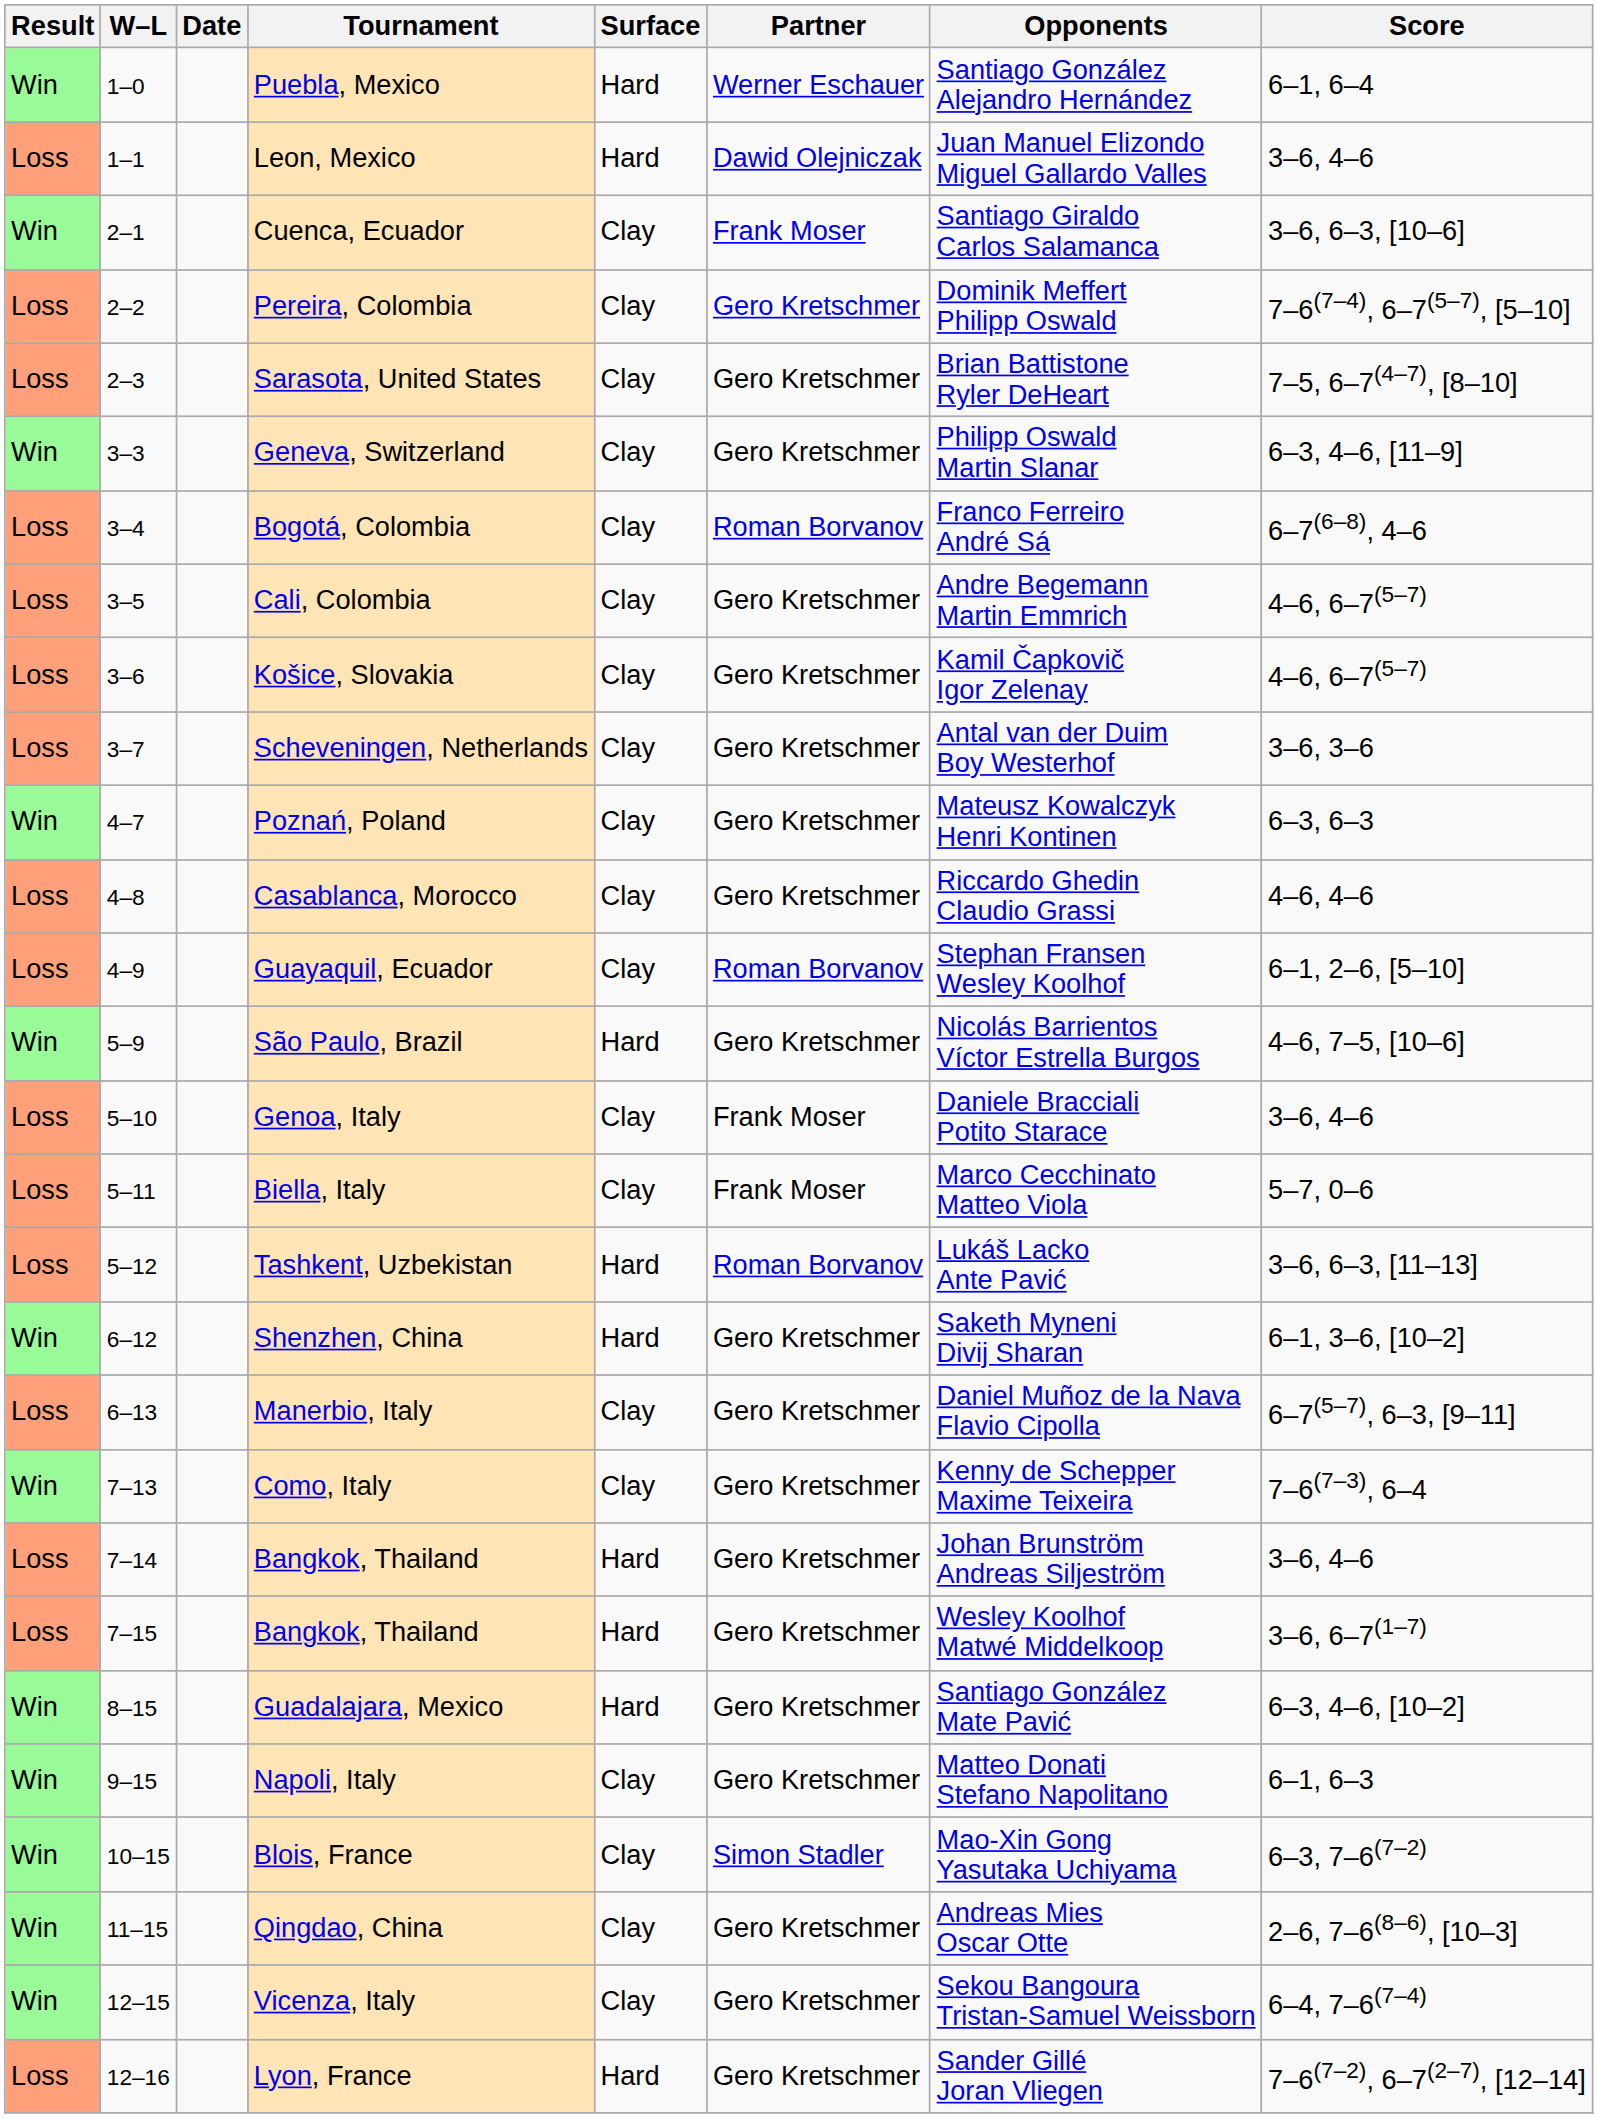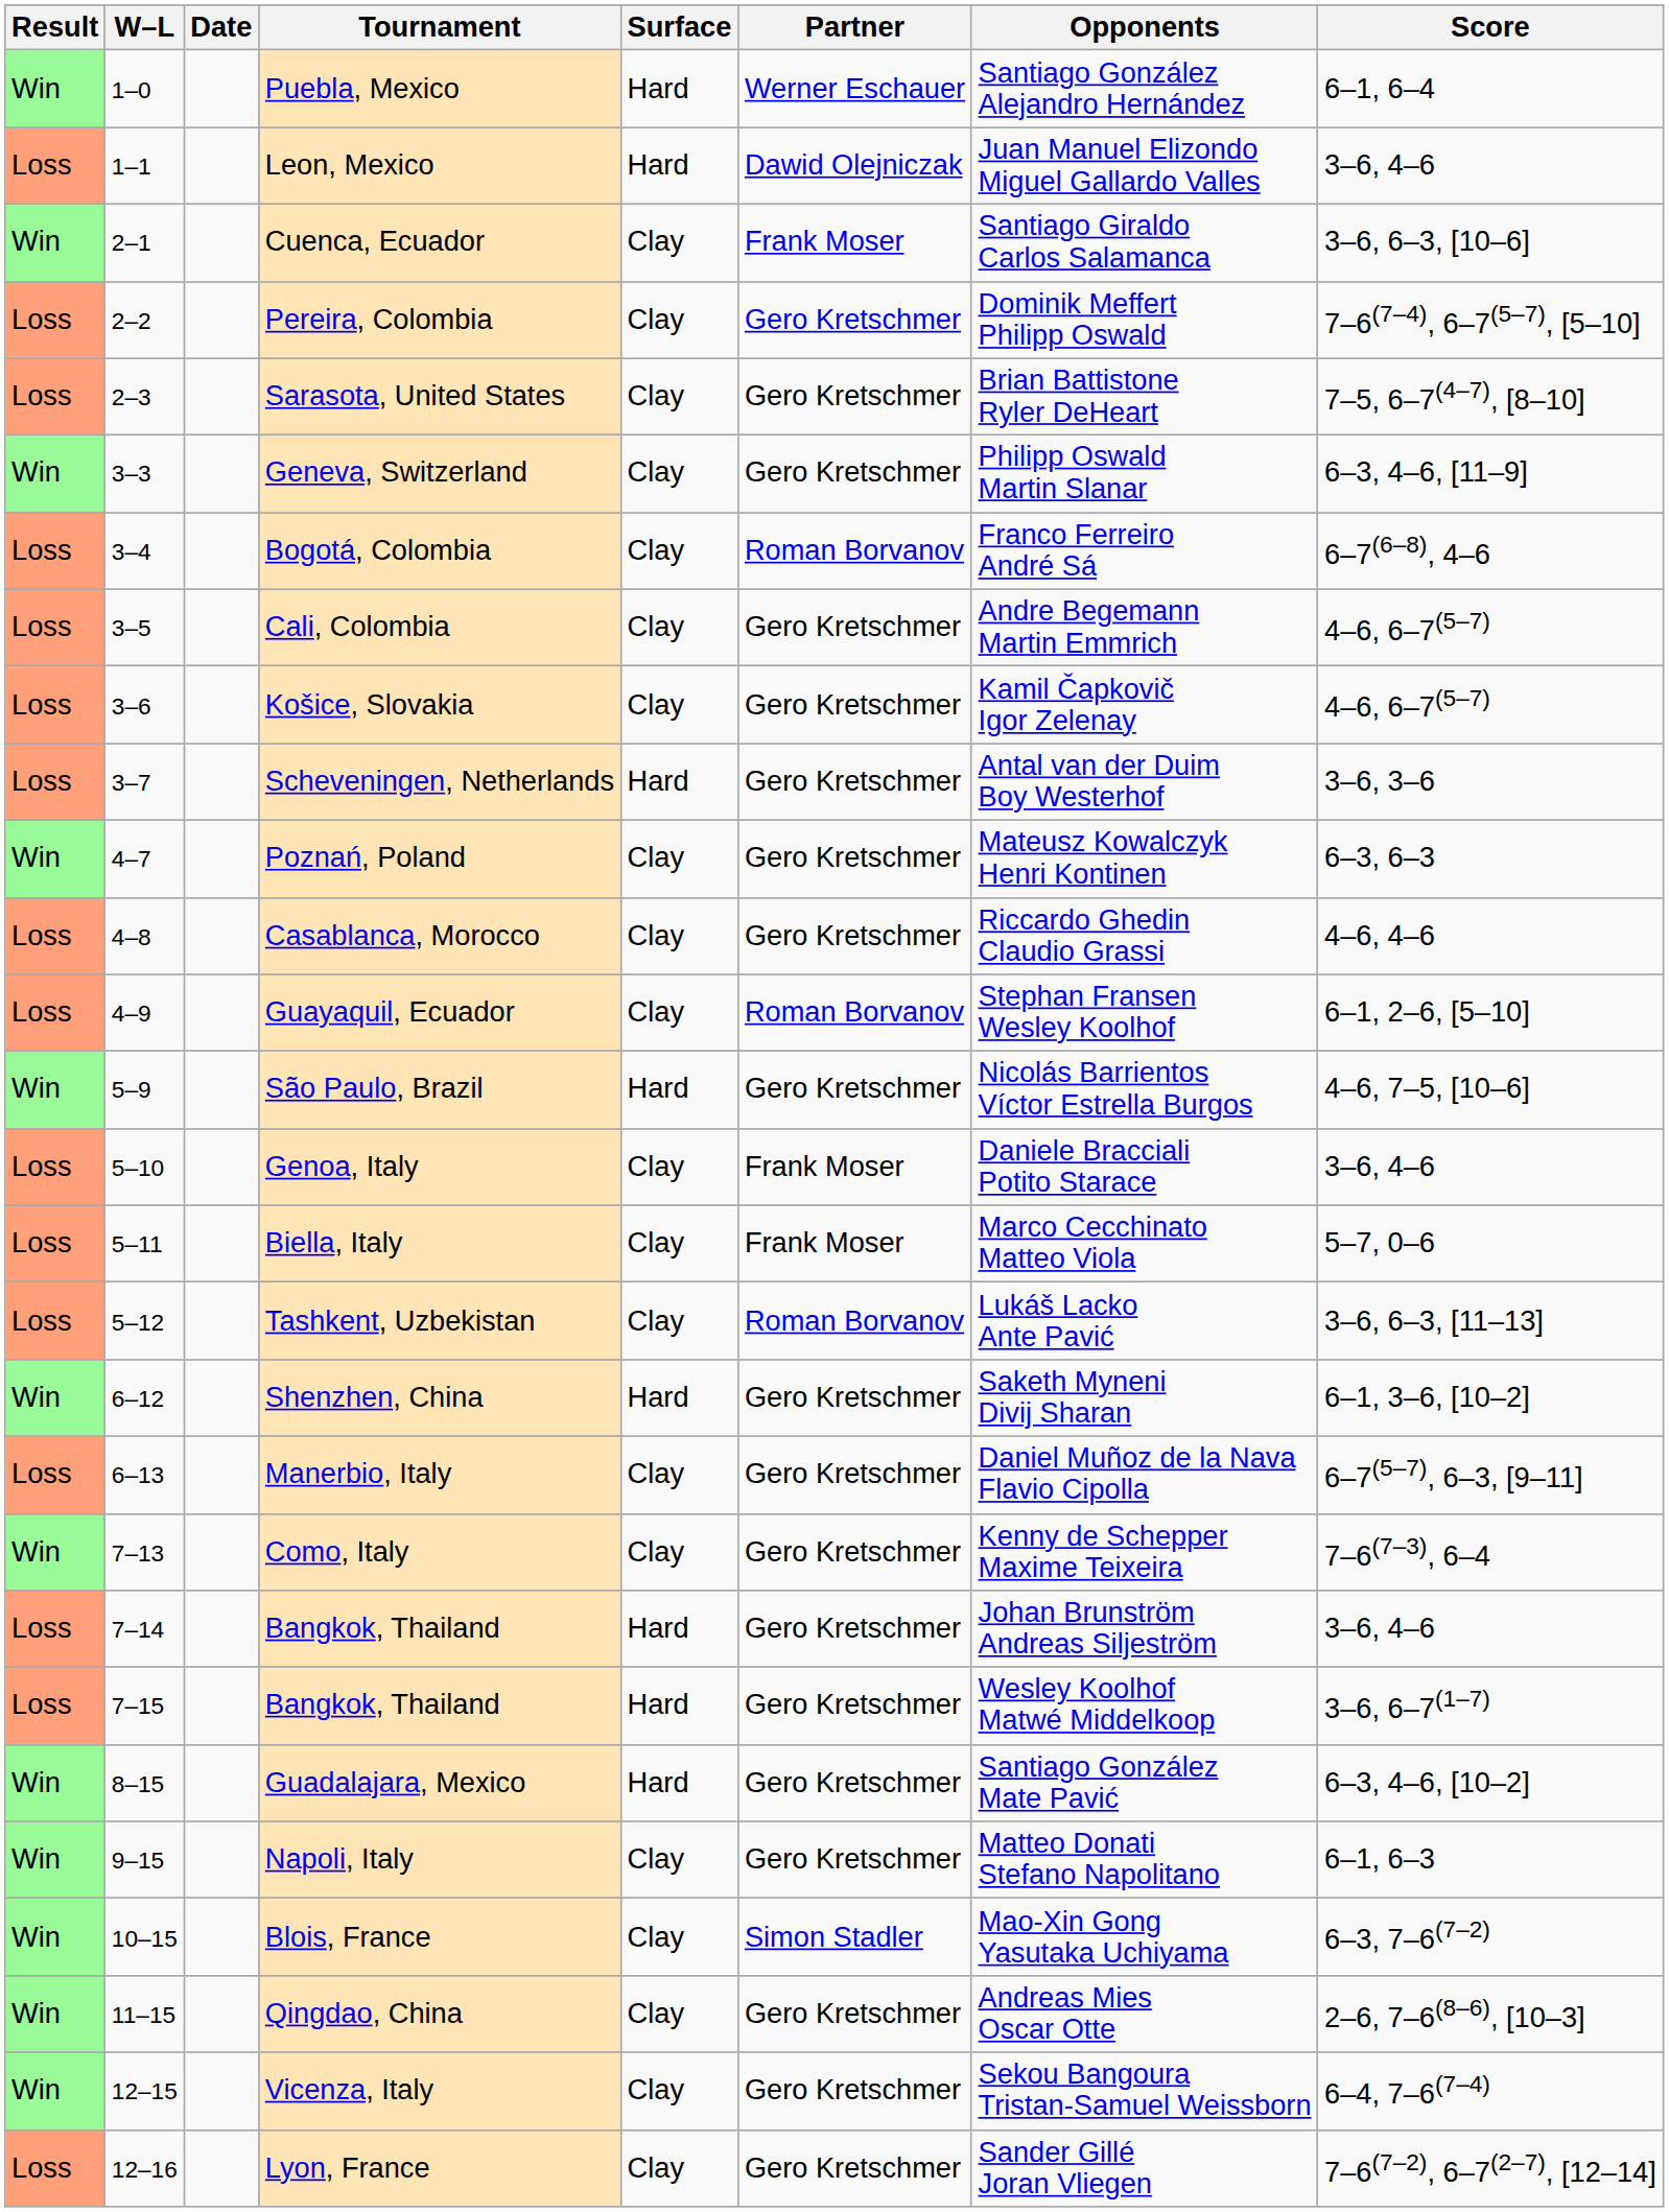 <table class="sortable wikitable">
 <tr>
 <th>Result</th>
 <th class="unsortable">W–L</th>
 <th>Date</th>
 <th>Tournament</th>
 <th>Surface</th>
 <th>Partner</th>
 <th>Opponents</th>
 <th class="unsortable">Score</th>
 </tr>
 <tr>
 <td bgcolor=98fb98>Win</td>
 <td><small>1–0</small></td>
 <td></td>
 <td bgcolor=moccasin><a href='#'>Puebla</a>, Mexico</td>
 <td>Hard</td>
 <td> <a href='#'>Werner Eschauer</a></td>
 <td> <a href='#'>Santiago González</a> <br>  <a href='#'>Alejandro Hernández</a></td>
 <td>6–1, 6–4</td>
 </tr>
 <tr>
 <td bgcolor=ffa07a>Loss</td>
 <td><small>1–1</small></td>
 <td></td>
 <td bgcolor=moccasin>Leon, Mexico</td>
 <td>Hard</td>
 <td> <a href='#'>Dawid Olejniczak</a></td>
 <td> <a href='#'>Juan Manuel Elizondo</a> <br>  <a href='#'>Miguel Gallardo Valles</a></td>
 <td>3–6, 4–6</td>
 </tr>
 <tr>
 <td bgcolor=98fb98>Win</td>
 <td><small>2–1</small></td>
 <td></td>
 <td bgcolor=moccasin>Cuenca, Ecuador</td>
 <td>Clay</td>
 <td> <a href='#'>Frank Moser</a></td>
 <td> <a href='#'>Santiago Giraldo</a> <br>  <a href='#'>Carlos Salamanca</a></td>
 <td>3–6, 6–3, [10–6]</td>
 </tr>
 <tr>
 <td bgcolor=ffa07a>Loss</td>
 <td><small>2–2</small></td>
 <td><a href='#'></a></td>
 <td bgcolor=moccasin><a href='#'>Pereira</a>, Colombia</td>
 <td>Clay</td>
 <td> <a href='#'>Gero Kretschmer</a></td>
 <td> <a href='#'>Dominik Meffert</a> <br>  <a href='#'>Philipp Oswald</a></td>
 <td>7–6<sup>(7–4)</sup>, 6–7<sup>(5–7)</sup>, [5–10]</td>
 </tr>
 <tr>
 <td bgcolor=ffa07a>Loss</td>
 <td><small>2–3</small></td>
 <td><a href='#'></a></td>
 <td bgcolor=moccasin><a href='#'>Sarasota</a>, United States</td>
 <td>Clay</td>
 <td> Gero Kretschmer</td>
 <td> <a href='#'>Brian Battistone</a> <br>  <a href='#'>Ryler DeHeart</a></td>
 <td>7–5, 6–7<sup>(4–7)</sup>, [8–10]</td>
 </tr>
 <tr>
 <td bgcolor=98fb98>Win</td>
 <td><small>3–3</small></td>
 <td><a href='#'></a></td>
 <td bgcolor=moccasin><a href='#'>Geneva</a>, Switzerland</td>
 <td>Clay</td>
 <td> Gero Kretschmer</td>
 <td> <a href='#'>Philipp Oswald</a> <br>  <a href='#'>Martin Slanar</a></td>
 <td>6–3, 4–6, [11–9]</td>
 </tr>
 <tr>
 <td bgcolor=ffa07a>Loss</td>
 <td><small>3–4</small></td>
 <td><a href='#'></a></td>
 <td bgcolor=moccasin><a href='#'>Bogotá</a>, Colombia</td>
 <td>Clay</td>
 <td> <a href='#'>Roman Borvanov</a></td>
 <td> <a href='#'>Franco Ferreiro</a> <br>  <a href='#'>André Sá</a></td>
 <td>6–7<sup>(6–8)</sup>, 4–6</td>
 </tr>
 <tr>
 <td bgcolor=ffa07a>Loss</td>
 <td><small>3–5</small></td>
 <td><a href='#'></a></td>
 <td bgcolor=moccasin><a href='#'>Cali</a>, Colombia</td>
 <td>Clay</td>
 <td> Gero Kretschmer</td>
 <td> <a href='#'>Andre Begemann</a> <br>  <a href='#'>Martin Emmrich</a></td>
 <td>4–6, 6–7<sup>(5–7)</sup></td>
 </tr>
 <tr>
 <td bgcolor=ffa07a>Loss</td>
 <td><small>3–6</small></td>
 <td><a href='#'></a></td>
 <td bgcolor=moccasin><a href='#'>Košice</a>, Slovakia</td>
 <td>Clay</td>
 <td> Gero Kretschmer</td>
 <td> <a href='#'>Kamil Čapkovič</a> <br>  <a href='#'>Igor Zelenay</a></td>
 <td>4–6, 6–7<sup>(5–7)</sup></td>
 </tr>
 <tr>
 <td bgcolor=ffa07a>Loss</td>
 <td><small>3–7</small></td>
 <td><a href='#'></a></td>
 <td bgcolor=moccasin><a href='#'>Scheveningen</a>, Netherlands</td>
-<td>Clay</td>
+<td>Hard</td>
 <td> Gero Kretschmer</td>
 <td> <a href='#'>Antal van der Duim</a> <br>  <a href='#'>Boy Westerhof</a></td>
 <td>3–6, 3–6</td>
 </tr>
 <tr>
 <td bgcolor=98fb98>Win</td>
 <td><small>4–7</small></td>
 <td><a href='#'></a></td>
 <td bgcolor=moccasin><a href='#'>Poznań</a>, Poland</td>
 <td>Clay</td>
 <td> Gero Kretschmer</td>
 <td> <a href='#'>Mateusz Kowalczyk</a> <br>  <a href='#'>Henri Kontinen</a></td>
 <td>6–3, 6–3</td>
 </tr>
 <tr>
 <td bgcolor=ffa07a>Loss</td>
 <td><small>4–8</small></td>
 <td><a href='#'></a></td>
 <td bgcolor=moccasin><a href='#'>Casablanca</a>, Morocco</td>
 <td>Clay</td>
 <td> Gero Kretschmer</td>
 <td> <a href='#'>Riccardo Ghedin</a> <br>  <a href='#'>Claudio Grassi</a></td>
 <td>4–6, 4–6</td>
 </tr>
 <tr>
 <td bgcolor=ffa07a>Loss</td>
 <td><small>4–9</small></td>
 <td><a href='#'></a></td>
 <td bgcolor=moccasin><a href='#'>Guayaquil</a>, Ecuador</td>
 <td>Clay</td>
 <td> <a href='#'>Roman Borvanov</a></td>
 <td> <a href='#'>Stephan Fransen</a> <br>  <a href='#'>Wesley Koolhof</a></td>
 <td>6–1, 2–6, [5–10]</td>
 </tr>
 <tr>
 <td bgcolor=98fb98>Win</td>
 <td><small>5–9</small></td>
 <td><a href='#'></a></td>
 <td bgcolor=moccasin><a href='#'>São Paulo</a>, Brazil</td>
 <td>Hard</td>
 <td> Gero Kretschmer</td>
 <td> <a href='#'>Nicolás Barrientos</a> <br>  <a href='#'>Víctor Estrella Burgos</a></td>
 <td>4–6, 7–5, [10–6]</td>
 </tr>
 <tr>
 <td bgcolor=ffa07a>Loss</td>
 <td><small>5–10</small></td>
 <td><a href='#'></a></td>
 <td bgcolor=moccasin><a href='#'>Genoa</a>, Italy</td>
 <td>Clay</td>
 <td> Frank Moser</td>
 <td> <a href='#'>Daniele Bracciali</a> <br>  <a href='#'>Potito Starace</a></td>
 <td>3–6, 4–6</td>
 </tr>
 <tr>
 <td bgcolor=ffa07a>Loss</td>
 <td><small>5–11</small></td>
 <td><a href='#'></a></td>
 <td bgcolor=moccasin><a href='#'>Biella</a>, Italy</td>
 <td>Clay</td>
 <td> Frank Moser</td>
 <td> <a href='#'>Marco Cecchinato</a> <br>  <a href='#'>Matteo Viola</a></td>
 <td>5–7, 0–6</td>
 </tr>
 <tr>
 <td bgcolor=ffa07a>Loss</td>
 <td><small>5–12</small></td>
 <td><a href='#'></a></td>
 <td bgcolor=moccasin><a href='#'>Tashkent</a>, Uzbekistan</td>
-<td>Hard</td>
+<td>Clay</td>
 <td> <a href='#'>Roman Borvanov</a></td>
 <td> <a href='#'>Lukáš Lacko</a> <br>  <a href='#'>Ante Pavić</a></td>
 <td>3–6, 6–3, [11–13]</td>
 </tr>
 <tr>
 <td bgcolor=98fb98>Win</td>
 <td><small>6–12</small></td>
 <td><a href='#'></a></td>
 <td bgcolor=moccasin><a href='#'>Shenzhen</a>, China</td>
 <td>Hard</td>
 <td> Gero Kretschmer</td>
 <td> <a href='#'>Saketh Myneni</a> <br>  <a href='#'>Divij Sharan</a></td>
 <td>6–1, 3–6, [10–2]</td>
 </tr>
 <tr>
 <td bgcolor=ffa07a>Loss</td>
 <td><small>6–13</small></td>
 <td><a href='#'></a></td>
 <td bgcolor=moccasin><a href='#'>Manerbio</a>, Italy</td>
 <td>Clay</td>
 <td> Gero Kretschmer</td>
 <td> <a href='#'>Daniel Muñoz de la Nava</a> <br>  <a href='#'>Flavio Cipolla</a></td>
 <td>6–7<sup>(5–7)</sup>, 6–3, [9–11]</td>
 </tr>
 <tr>
 <td bgcolor=98fb98>Win</td>
 <td><small>7–13</small></td>
 <td><a href='#'></a></td>
 <td bgcolor=moccasin><a href='#'>Como</a>, Italy</td>
 <td>Clay</td>
 <td> Gero Kretschmer</td>
 <td> <a href='#'>Kenny de Schepper</a> <br>  <a href='#'>Maxime Teixeira</a></td>
 <td>7–6<sup>(7–3)</sup>, 6–4</td>
 </tr>
 <tr>
 <td bgcolor=ffa07a>Loss</td>
 <td><small>7–14</small></td>
 <td><a href='#'></a></td>
 <td bgcolor=moccasin><a href='#'>Bangkok</a>, Thailand</td>
 <td>Hard</td>
 <td> Gero Kretschmer</td>
 <td> <a href='#'>Johan Brunström</a> <br>  <a href='#'>Andreas Siljeström</a></td>
 <td>3–6, 4–6</td>
 </tr>
 <tr>
 <td bgcolor=ffa07a>Loss</td>
 <td><small>7–15</small></td>
 <td><a href='#'></a></td>
 <td bgcolor=moccasin><a href='#'>Bangkok</a>, Thailand</td>
 <td>Hard</td>
 <td> Gero Kretschmer</td>
 <td> <a href='#'>Wesley Koolhof</a> <br>  <a href='#'>Matwé Middelkoop</a></td>
 <td>3–6, 6–7<sup>(1–7)</sup></td>
 </tr>
 <tr>
 <td bgcolor=98fb98>Win</td>
 <td><small>8–15</small></td>
 <td><a href='#'></a></td>
 <td bgcolor=moccasin><a href='#'>Guadalajara</a>, Mexico</td>
 <td>Hard</td>
 <td> Gero Kretschmer</td>
 <td> <a href='#'>Santiago González</a> <br>  <a href='#'>Mate Pavić</a></td>
 <td>6–3, 4–6, [10–2]</td>
 </tr>
 <tr>
 <td bgcolor=98fb98>Win</td>
 <td><small>9–15</small></td>
 <td><a href='#'></a></td>
 <td bgcolor=moccasin><a href='#'>Napoli</a>, Italy</td>
 <td>Clay</td>
 <td> Gero Kretschmer</td>
 <td> <a href='#'>Matteo Donati</a><br> <a href='#'>Stefano Napolitano</a></td>
 <td>6–1, 6–3</td>
 </tr>
 <tr>
 <td bgcolor=98fb98>Win</td>
 <td><small>10–15</small></td>
 <td><a href='#'></a></td>
 <td bgcolor=moccasin><a href='#'>Blois</a>, France</td>
 <td>Clay</td>
 <td> <a href='#'>Simon Stadler</a></td>
 <td> <a href='#'>Mao-Xin Gong</a><br> <a href='#'>Yasutaka Uchiyama</a></td>
 <td>6–3, 7–6<sup>(7–2)</sup></td>
 </tr>
 <tr>
 <td bgcolor=98fb98>Win</td>
 <td><small>11–15</small></td>
 <td><a href='#'></a></td>
 <td bgcolor=moccasin><a href='#'>Qingdao</a>, China</td>
 <td>Clay</td>
 <td> Gero Kretschmer</td>
 <td> <a href='#'>Andreas Mies</a> <br>  <a href='#'>Oscar Otte</a></td>
 <td>2–6, 7–6<sup>(8–6)</sup>, [10–3]</td>
 </tr>
 <tr>
 <td bgcolor=98fb98>Win</td>
 <td><small>12–15</small></td>
 <td><a href='#'></a></td>
 <td bgcolor=moccasin><a href='#'>Vicenza</a>, Italy</td>
 <td>Clay</td>
 <td> Gero Kretschmer</td>
 <td> <a href='#'>Sekou Bangoura</a> <br>  <a href='#'>Tristan-Samuel Weissborn</a></td>
 <td>6–4, 7–6<sup>(7–4)</sup></td>
 </tr>
 <tr>
 <td bgcolor=ffa07a>Loss</td>
 <td><small>12–16</small></td>
 <td><a href='#'></a></td>
 <td bgcolor=moccasin><a href='#'>Lyon</a>, France</td>
-<td>Hard</td>
+<td>Clay</td>
 <td> Gero Kretschmer</td>
 <td> <a href='#'>Sander Gillé</a> <br>  <a href='#'>Joran Vliegen</a></td>
 <td>7–6<sup>(7–2)</sup>, 6–7<sup>(2–7)</sup>, [12–14]</td>
 </tr>
 </table>
